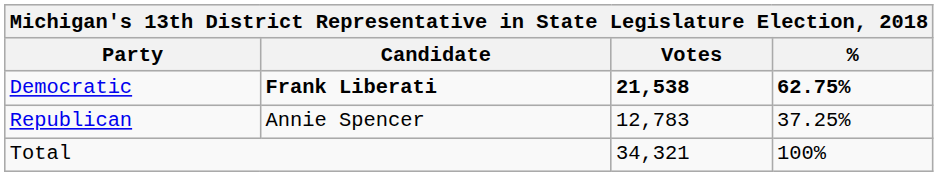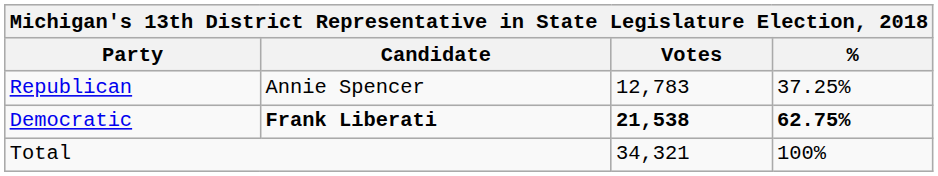 <table class="wikitable">
 <tr>
 <th colspan="4">Michigan's 13th District Representative in State Legislature Election, 2018</th>
 </tr>
 <tr>
 <th>Party</th>
 <th>Candidate</th>
 <th>Votes</th>
 <th>%</th>
 </tr>
 <tr>
+<td><a href='#'>Republican</a></td>
+<td>Annie Spencer</td>
+<td>12,783</td>
+<td>37.25%</td>
+</tr>
+<tr>
 <td><a href='#'>Democratic</a></td>
 <td><strong>Frank Liberati</strong></td>
 <td><strong>21,538</strong></td>
 <td><strong>62.75%</strong></td>
-</tr>
-<tr>
-<td><a href='#'>Republican</a></td>
-<td>Annie Spencer</td>
-<td>12,783</td>
-<td>37.25%</td>
 </tr>
 <tr>
 <td colspan="2">Total</td>
 <td>34,321</td>
 <td>100%</td>
 </tr>
 </table>
